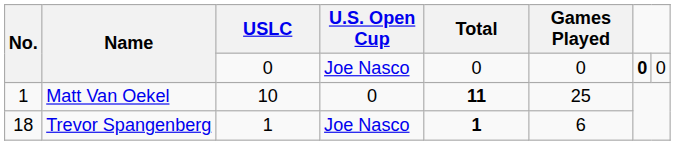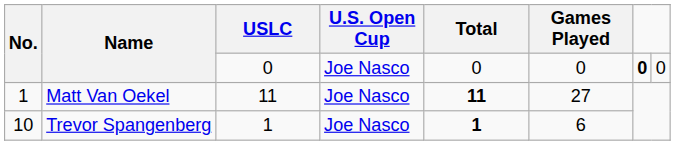 <table class="wikitable sortable" style="text-align: center;">
 <tr>
 <th rowspan=2>No.</th>
 <th rowspan=2>Name</th>
 <th style="width:85px;"><a href='#'>USLC</a></th>
 <th style="width:85px;"><a href='#'>U.S. Open Cup</a></th>
 <th style="width:85px;"><strong>Total</strong></th>
 <th style="width:85px;"><strong>Games Played</strong></th>
 </tr>
 <tr>
 <td>0</td>
 <td align=left> <a href='#'>Joe Nasco</a></td>
 <td>0</td>
 <td>0</td>
 <td><strong>0</strong></td>
 <td>0</td>
 </tr>
 <tr>
 <td>1</td>
 <td align=left> <a href='#'>Matt Van Oekel</a></td>
-<td>10</td>
-<td>0</td>
+<td>11</td>
+<td align=left> <a href='#'>Joe Nasco</a></td>
 <td><strong>11</strong></td>
-<td>25</td>
+<td>27</td>
 </tr>
 <tr>
-<td>18</td>
+<td>10</td>
 <td align=left> <a href='#'>Trevor Spangenberg</a></td>
 <td>1</td>
 <td align=left> <a href='#'>Joe Nasco</a></td>
 <td><strong>1</strong></td>
 <td>6</td>
 </tr>
 </table>
